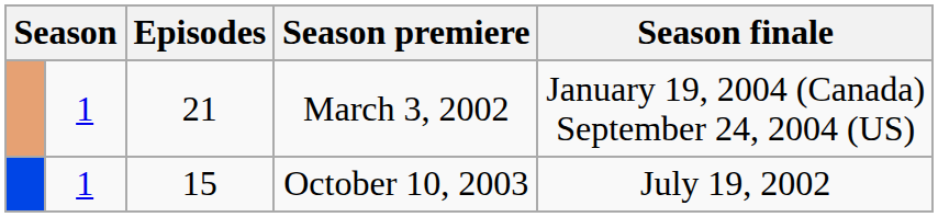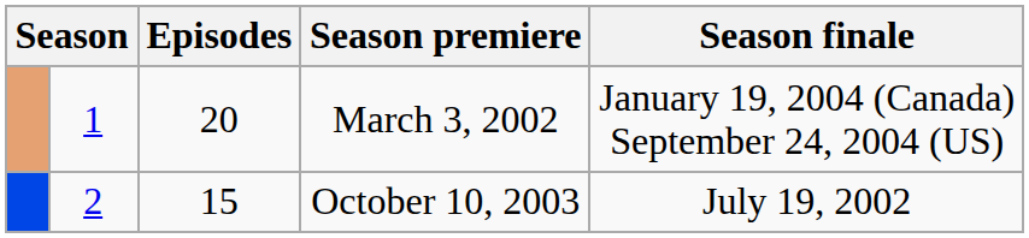 <table class=wikitable style="text-align:center">
 <tr>
 <th colspan=2>Season</th>
 <th>Episodes</th>
 <th>Season premiere</th>
 <th>Season finale</th>
 </tr>
 <tr>
 <td bgcolor="E6A173"></td>
 <td><a href='#'>1</a></td>
-<td>21</td>
+<td>20</td>
 <td>March 3, 2002</td>
 <td>January 19, 2004 (Canada)<br>September 24, 2004 (US)</td>
 </tr>
 <tr>
 <td bgcolor="0045E6"></td>
-<td><a href='#'>1</a></td>
+<td><a href='#'>2</a></td>
 <td>15</td>
 <td>October 10, 2003</td>
 <td>July 19, 2002</td>
 </tr>
 </table>
